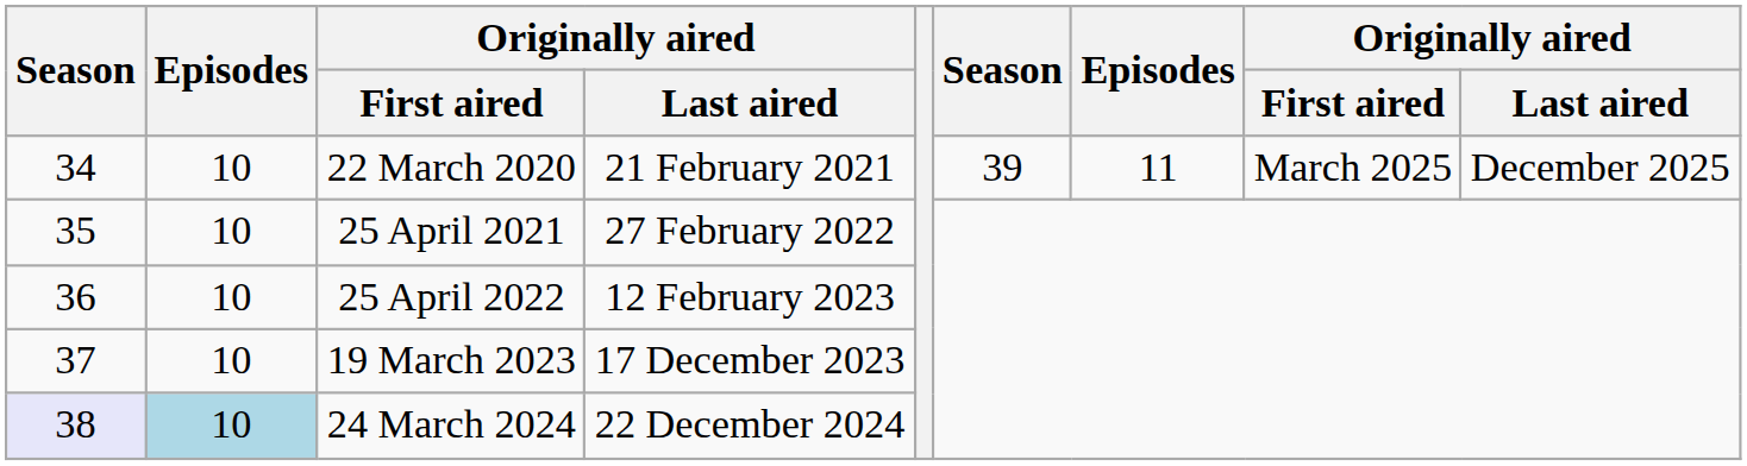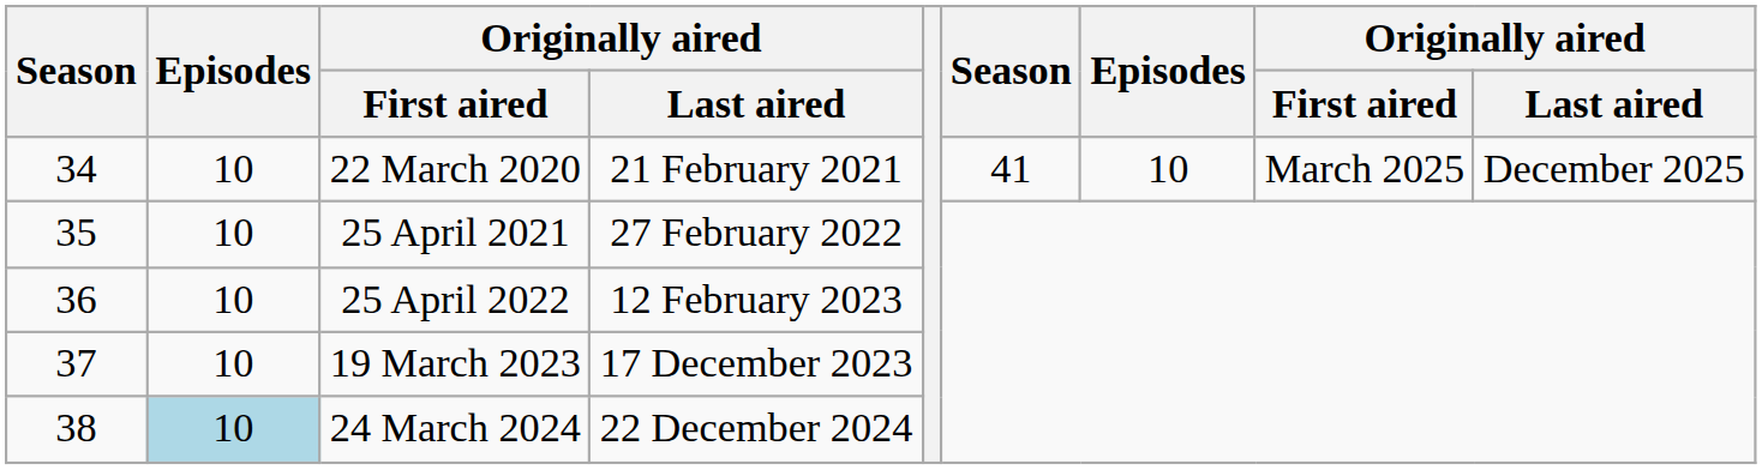 <table class="wikitable" style="text-align:center;">
 <tr>
 <th rowspan="2">Season</th>
 <th rowspan="2">Episodes</th>
 <th colspan="2">Originally aired</th>
 <th rowspan="7"></th>
 <th rowspan="2">Season</th>
 <th rowspan="2">Episodes</th>
 <th colspan="2">Originally aired</th>
 </tr>
 <tr>
 <th>First aired</th>
 <th>Last aired</th>
 <th>First aired</th>
 <th>Last aired</th>
 </tr>
 <tr>
 <td>34</td>
 <td>10</td>
 <td>22 March 2020</td>
 <td>21 February 2021</td>
-<td>39</td>
-<td>11</td>
+<td>41</td>
+<td>10</td>
 <td>March 2025</td>
 <td>December 2025</td>
 </tr>
 <tr>
 <td>35</td>
 <td>10</td>
 <td>25 April 2021</td>
 <td>27 February 2022</td>
 </tr>
 <tr>
 <td>36</td>
 <td>10</td>
 <td>25 April 2022</td>
 <td>12 February 2023</td>
 </tr>
 <tr>
 <td>37</td>
 <td>10</td>
 <td>19 March 2023</td>
 <td>17 December 2023</td>
 </tr>
 <tr>
-<td style="background: lavender;">38</td>
+<td>38</td>
 <td style="background: lightblue;">10</td>
 <td>24 March 2024</td>
 <td>22 December 2024</td>
 </tr>
 </table>
